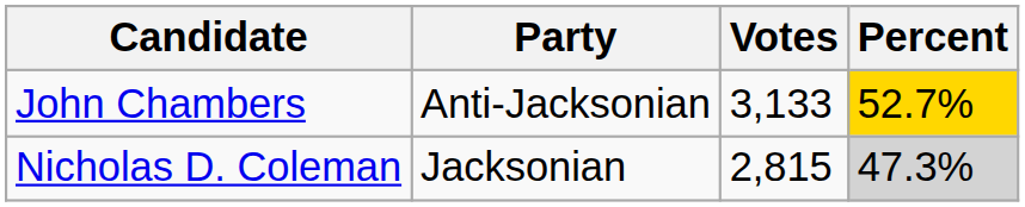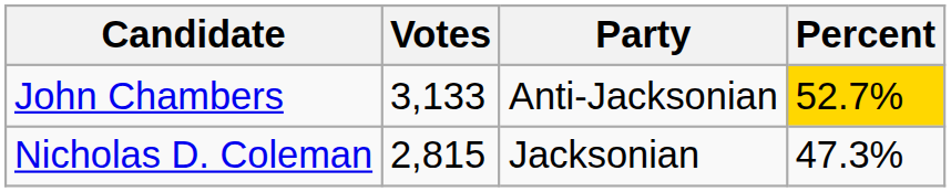 <table class=wikitable>
 <tr>
 <th>Candidate</th>
+<th>Votes</th>
 <th>Party</th>
-<th>Votes</th>
 <th>Percent</th>
 </tr>
 <tr>
 <td><a href='#'>John Chambers</a></td>
+<td>3,133</td>
 <td>Anti-Jacksonian</td>
-<td>3,133</td>
 <td style="background: gold;">52.7%</td>
 </tr>
 <tr>
 <td><a href='#'>Nicholas D. Coleman</a></td>
+<td>2,815</td>
 <td>Jacksonian</td>
-<td>2,815</td>
-<td style="background: lightgrey;">47.3%</td>
+<td>47.3%</td>
 </tr>
 </table>
